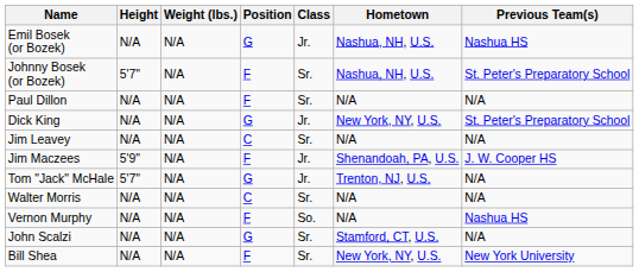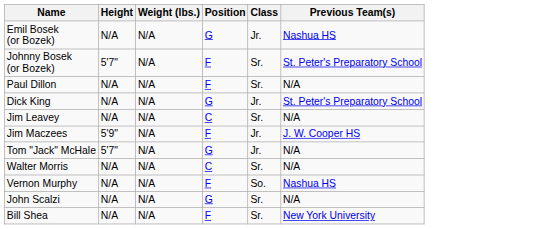 <table class="wikitable" style="font-size: 90%">
 <tr>
 <th>Name</th>
 <th>Height</th>
 <th>Weight (lbs.)</th>
 <th>Position</th>
 <th>Class</th>
-<th>Hometown</th>
 <th>Previous Team(s)</th>
 </tr>
 <tr>
 <td>Emil Bosek<br>(or Bozek)</td>
 <td>N/A</td>
 <td>N/A</td>
 <td><a href='#'>G</a></td>
 <td>Jr.</td>
-<td><a href='#'>Nashua, NH</a>, <a href='#'>U.S.</a></td>
 <td><a href='#'>Nashua HS</a></td>
 </tr>
 <tr>
 <td>Johnny Bosek<br>(or Bozek)</td>
 <td>5'7"</td>
 <td>N/A</td>
 <td><a href='#'>F</a></td>
 <td>Sr.</td>
-<td><a href='#'>Nashua, NH</a>, <a href='#'>U.S.</a></td>
 <td><a href='#'>St. Peter's Preparatory School</a></td>
 </tr>
 <tr>
 <td>Paul Dillon</td>
 <td>N/A</td>
 <td>N/A</td>
 <td><a href='#'>F</a></td>
 <td>Sr.</td>
 <td>N/A</td>
-<td>N/A</td>
 </tr>
 <tr>
 <td>Dick King</td>
 <td>N/A</td>
 <td>N/A</td>
 <td><a href='#'>G</a></td>
 <td>Jr.</td>
-<td><a href='#'>New York, NY</a>, <a href='#'>U.S.</a></td>
 <td><a href='#'>St. Peter's Preparatory School</a></td>
 </tr>
 <tr>
 <td>Jim Leavey</td>
 <td>N/A</td>
 <td>N/A</td>
 <td><a href='#'>C</a></td>
 <td>Sr.</td>
 <td>N/A</td>
-<td>N/A</td>
 </tr>
 <tr>
 <td>Jim Maczees</td>
 <td>5'9"</td>
 <td>N/A</td>
 <td><a href='#'>F</a></td>
 <td>Jr.</td>
-<td><a href='#'>Shenandoah, PA</a>, <a href='#'>U.S.</a></td>
 <td><a href='#'>J. W. Cooper HS</a></td>
 </tr>
 <tr>
 <td>Tom "Jack" McHale</td>
 <td>5'7"</td>
 <td>N/A</td>
 <td><a href='#'>G</a></td>
 <td>Jr.</td>
-<td><a href='#'>Trenton, NJ</a>, <a href='#'>U.S.</a></td>
 <td>N/A</td>
 </tr>
 <tr>
 <td>Walter Morris</td>
 <td>N/A</td>
 <td>N/A</td>
 <td><a href='#'>C</a></td>
 <td>Sr.</td>
 <td>N/A</td>
-<td>N/A</td>
 </tr>
 <tr>
 <td>Vernon Murphy</td>
 <td>N/A</td>
 <td>N/A</td>
 <td><a href='#'>F</a></td>
 <td>So.</td>
-<td>N/A</td>
 <td><a href='#'>Nashua HS</a></td>
 </tr>
 <tr>
 <td>John Scalzi</td>
 <td>N/A</td>
 <td>N/A</td>
 <td><a href='#'>G</a></td>
 <td>Sr.</td>
-<td><a href='#'>Stamford, CT</a>, <a href='#'>U.S.</a></td>
 <td>N/A</td>
 </tr>
 <tr>
 <td>Bill Shea</td>
 <td>N/A</td>
 <td>N/A</td>
 <td><a href='#'>F</a></td>
 <td>Sr.</td>
-<td><a href='#'>New York, NY</a>, <a href='#'>U.S.</a></td>
 <td><a href='#'>New York University</a></td>
 </tr>
 </table>
